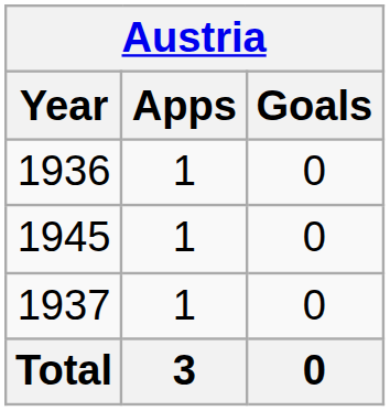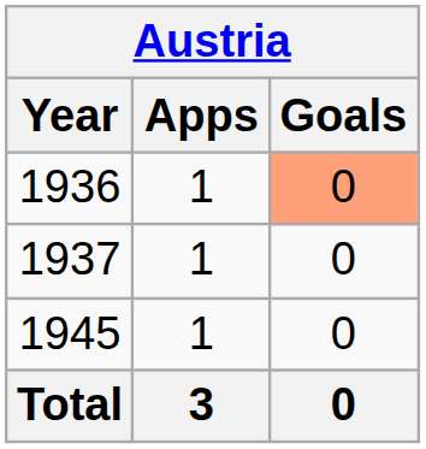 <table class="wikitable" style="text-align:center">
 <tr>
 <th colspan=3><a href='#'>Austria</a></th>
 </tr>
 <tr>
 <th>Year</th>
 <th>Apps</th>
 <th>Goals</th>
 </tr>
 <tr>
 <td>1936</td>
 <td>1</td>
+<td style="background: lightsalmon;">0</td>
+</tr>
+<tr>
+<td>1937</td>
+<td>1</td>
 <td>0</td>
 </tr>
 <tr>
 <td>1945</td>
-<td>1</td>
-<td>0</td>
-</tr>
-<tr>
-<td>1937</td>
 <td>1</td>
 <td>0</td>
 </tr>
 <tr>
 <th>Total</th>
 <th>3</th>
 <th>0</th>
 </tr>
 </table>
